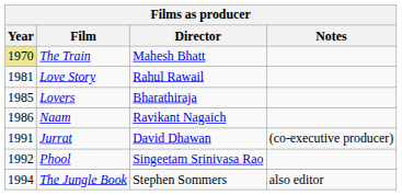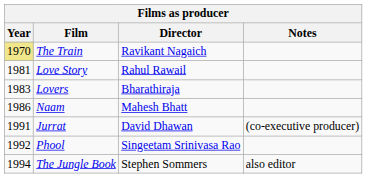 <table class="wikitable">
 <tr>
 <th colspan="4" scope="col"><strong>Films as producer</strong></th>
 </tr>
 <tr>
 <th>Year</th>
 <th>Film</th>
 <th>Director</th>
 <th>Notes</th>
 </tr>
 <tr>
 <td style="background: khaki;">1970</td>
 <td><em><a href='#'>The Train</a></em></td>
-<td><a href='#'>Mahesh Bhatt</a></td>
+<td><a href='#'>Ravikant Nagaich</a></td>
 <td></td>
 </tr>
 <tr>
 <td>1981</td>
 <td><em><a href='#'>Love Story</a></em></td>
 <td><a href='#'>Rahul Rawail</a></td>
 <td></td>
 </tr>
 <tr>
-<td>1985</td>
+<td>1983</td>
 <td><em><a href='#'>Lovers</a></em></td>
 <td><a href='#'>Bharathiraja</a></td>
 <td></td>
 </tr>
 <tr>
 <td>1986</td>
 <td><em><a href='#'>Naam</a></em></td>
-<td><a href='#'>Ravikant Nagaich</a></td>
+<td><a href='#'>Mahesh Bhatt</a></td>
 <td></td>
 </tr>
 <tr>
 <td>1991</td>
 <td><em><a href='#'>Jurrat</a></em></td>
 <td><a href='#'>David Dhawan</a></td>
 <td>(co-executive producer)</td>
 </tr>
 <tr>
 <td>1992</td>
 <td><em><a href='#'>Phool</a></em></td>
 <td><a href='#'>Singeetam Srinivasa Rao</a></td>
 <td></td>
 </tr>
 <tr>
 <td>1994</td>
 <td><em><a href='#'>The Jungle Book</a></em></td>
 <td>Stephen Sommers</td>
 <td>also editor</td>
 </tr>
 </table>
